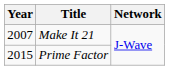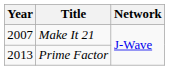 <table class="wikitable">
 <tr>
 <th>Year</th>
 <th>Title</th>
 <th>Network</th>
 </tr>
 <tr>
 <td>2007</td>
 <td><em>Make It 21</em></td>
 <td rowspan="2"><a href='#'>J-Wave</a></td>
 </tr>
 <tr>
-<td>2015</td>
+<td>2013</td>
 <td><em>Prime Factor</em></td>
 </tr>
 </table>
